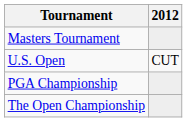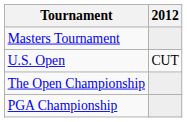 <table class="wikitable" style="font-size:95%;">
 <tr>
 <th>Tournament</th>
 <th>2012</th>
 </tr>
 <tr>
 <td><a href='#'>Masters Tournament</a></td>
 <td style="background:#eeeeee;"></td>
 </tr>
 <tr>
 <td><a href='#'>U.S. Open</a></td>
 <td>CUT</td>
 </tr>
 <tr>
+<td><a href='#'>The Open Championship</a></td>
+<td style="background:#eeeeee;"></td>
+</tr>
+<tr>
 <td><a href='#'>PGA Championship</a></td>
 <td style="background:#eeeeee;"></td>
 </tr>
-<tr>
-<td><a href='#'>The Open Championship</a></td>
-<td style="background:#eeeeee;"></td>
-</tr>
 </table>
